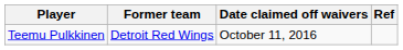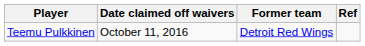 <table class="wikitable">
 <tr>
 <th>Player</th>
+<th>Date claimed off waivers</th>
 <th>Former team</th>
-<th>Date claimed off waivers</th>
 <th>Ref</th>
 </tr>
 <tr>
 <td><a href='#'>Teemu Pulkkinen</a></td>
+<td>October 11, 2016</td>
 <td><a href='#'>Detroit Red Wings</a></td>
-<td>October 11, 2016</td>
 <td></td>
 </tr>
 </table>
